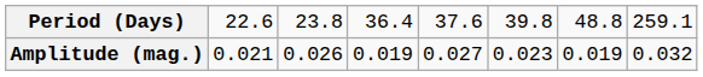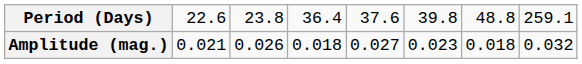 <table class="wikitable" style="text-align:right;">
 <tr>
 <th>Period (Days)</th>
 <td>22.6</td>
 <td>23.8</td>
 <td>36.4</td>
 <td>37.6</td>
 <td>39.8</td>
 <td>48.8</td>
 <td>259.1</td>
 </tr>
 <tr>
 <th>Amplitude (mag.)</th>
 <td>0.021</td>
 <td>0.026</td>
-<td>0.019</td>
+<td>0.018</td>
 <td>0.027</td>
 <td>0.023</td>
-<td>0.019</td>
+<td>0.018</td>
 <td>0.032</td>
 </tr>
 </table>
